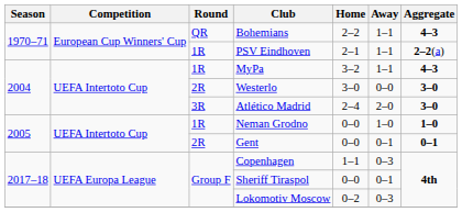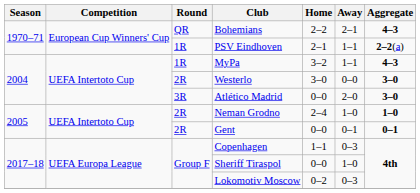 <table class="wikitable">
 <tr>
 <th>Season</th>
 <th>Competition</th>
 <th>Round</th>
 <th>Club</th>
 <th>Home</th>
 <th>Away</th>
 <th>Aggregate</th>
 </tr>
 <tr>
 <td rowspan="2"><a href='#'>1970–71</a></td>
 <td rowspan="2"><a href='#'>European Cup Winners' Cup</a></td>
 <td><a href='#'>QR</a></td>
 <td> <a href='#'>Bohemians</a></td>
 <td style="text-align:center;">2–2</td>
-<td style="text-align:center;">1–1</td>
+<td style="text-align:center;">2–1</td>
 <td style="text-align:center;"><strong>4–3</strong></td>
 </tr>
 <tr>
 <td><a href='#'>1R</a></td>
 <td> <a href='#'>PSV Eindhoven</a></td>
 <td style="text-align:center;">2–1</td>
 <td style="text-align:center;">1–1</td>
 <td style="text-align:center;"><strong>2–2</strong>(<a href='#'>a</a>)</td>
 </tr>
 <tr>
 <td rowspan="3"><a href='#'>2004</a></td>
 <td rowspan="3"><a href='#'>UEFA Intertoto Cup</a></td>
 <td><a href='#'>1R</a></td>
 <td> <a href='#'>MyPa</a></td>
 <td style="text-align:center;">3–2</td>
 <td style="text-align:center;">1–1</td>
 <td style="text-align:center;"><strong>4–3</strong></td>
 </tr>
 <tr>
 <td><a href='#'>2R</a></td>
 <td> <a href='#'>Westerlo</a></td>
 <td style="text-align:center;">3–0</td>
 <td style="text-align:center;">0–0</td>
 <td style="text-align:center;"><strong>3–0</strong></td>
 </tr>
 <tr>
 <td><a href='#'>3R</a></td>
 <td> <a href='#'>Atlético Madrid</a></td>
-<td style="text-align:center;">2–4</td>
+<td style="text-align:center;">0–0</td>
 <td style="text-align:center;">2–0</td>
 <td style="text-align:center;"><strong>3–0</strong></td>
 </tr>
 <tr>
 <td rowspan="2"><a href='#'>2005</a></td>
 <td rowspan="2"><a href='#'>UEFA Intertoto Cup</a></td>
-<td><a href='#'>1R</a></td>
+<td><a href='#'>2R</a></td>
 <td> <a href='#'>Neman Grodno</a></td>
-<td style="text-align:center;">0–0</td>
+<td style="text-align:center;">2–4</td>
 <td style="text-align:center;">1–0</td>
 <td style="text-align:center;"><strong>1–0</strong></td>
 </tr>
 <tr>
 <td><a href='#'>2R</a></td>
 <td> <a href='#'>Gent</a></td>
 <td style="text-align:center;">0–0</td>
 <td style="text-align:center;">0–1</td>
 <td style="text-align:center;"><strong>0–1</strong></td>
 </tr>
 <tr>
 <td rowspan="3"><a href='#'>2017–18</a></td>
 <td rowspan="3"><a href='#'>UEFA Europa League</a></td>
 <td rowspan="3"><a href='#'>Group F</a></td>
 <td> <a href='#'>Copenhagen</a></td>
 <td style="text-align:center;">1–1</td>
 <td style="text-align:center;">0–3</td>
 <td style="text-align:center;" rowspan="3"><strong>4th</strong></td>
 </tr>
 <tr>
 <td> <a href='#'>Sheriff Tiraspol</a></td>
 <td style="text-align:center;">0–0</td>
-<td style="text-align:center;">0–1</td>
+<td style="text-align:center;">1–0</td>
 </tr>
 <tr>
 <td> <a href='#'>Lokomotiv Moscow</a></td>
 <td style="text-align:center;">0–2</td>
 <td style="text-align:center;">0–3</td>
 </tr>
 <tr>
 </tr>
 </table>
